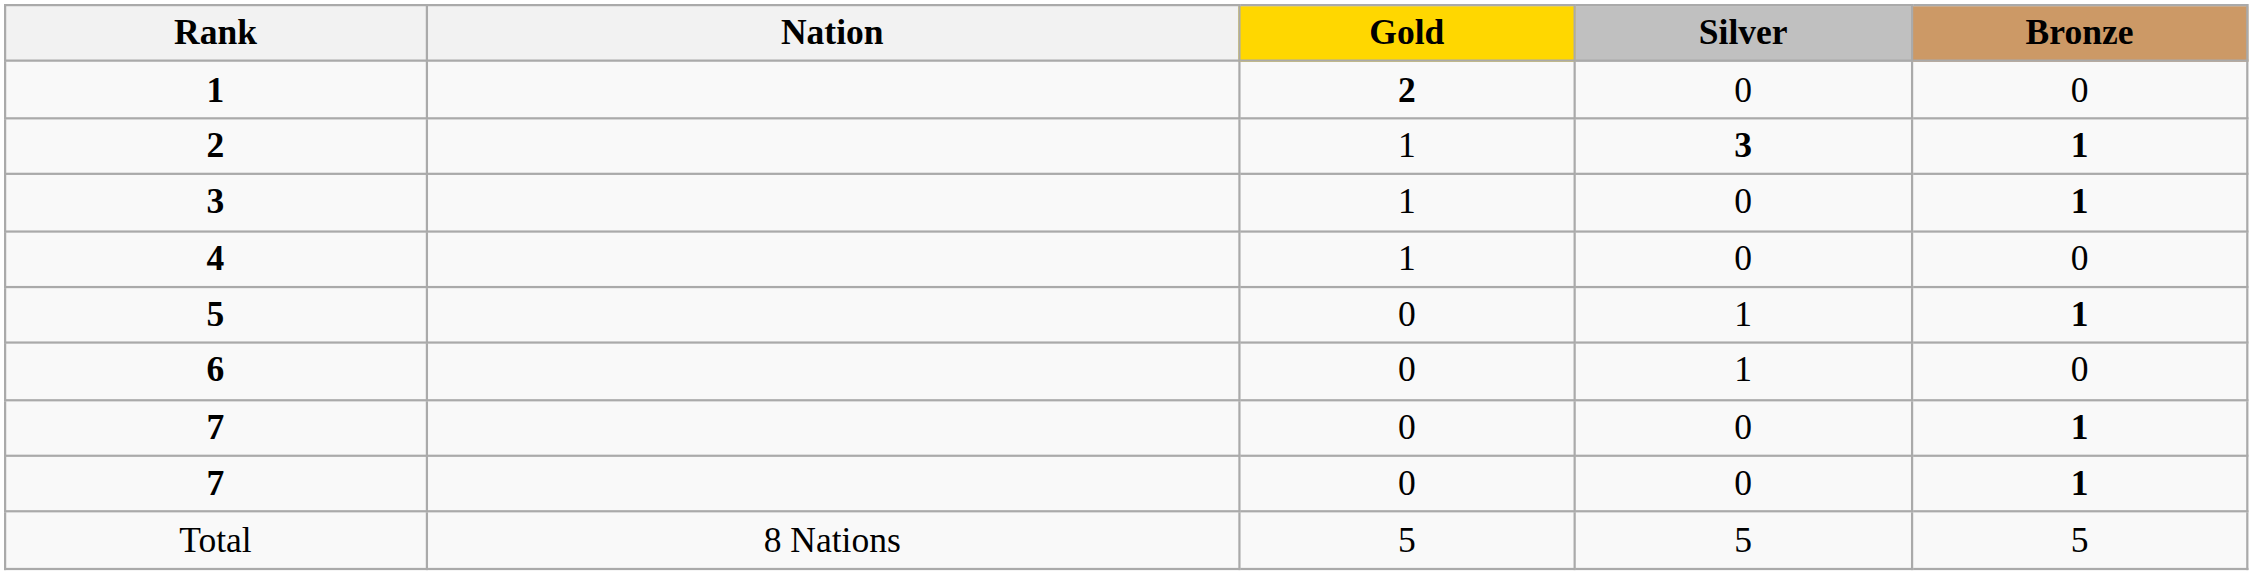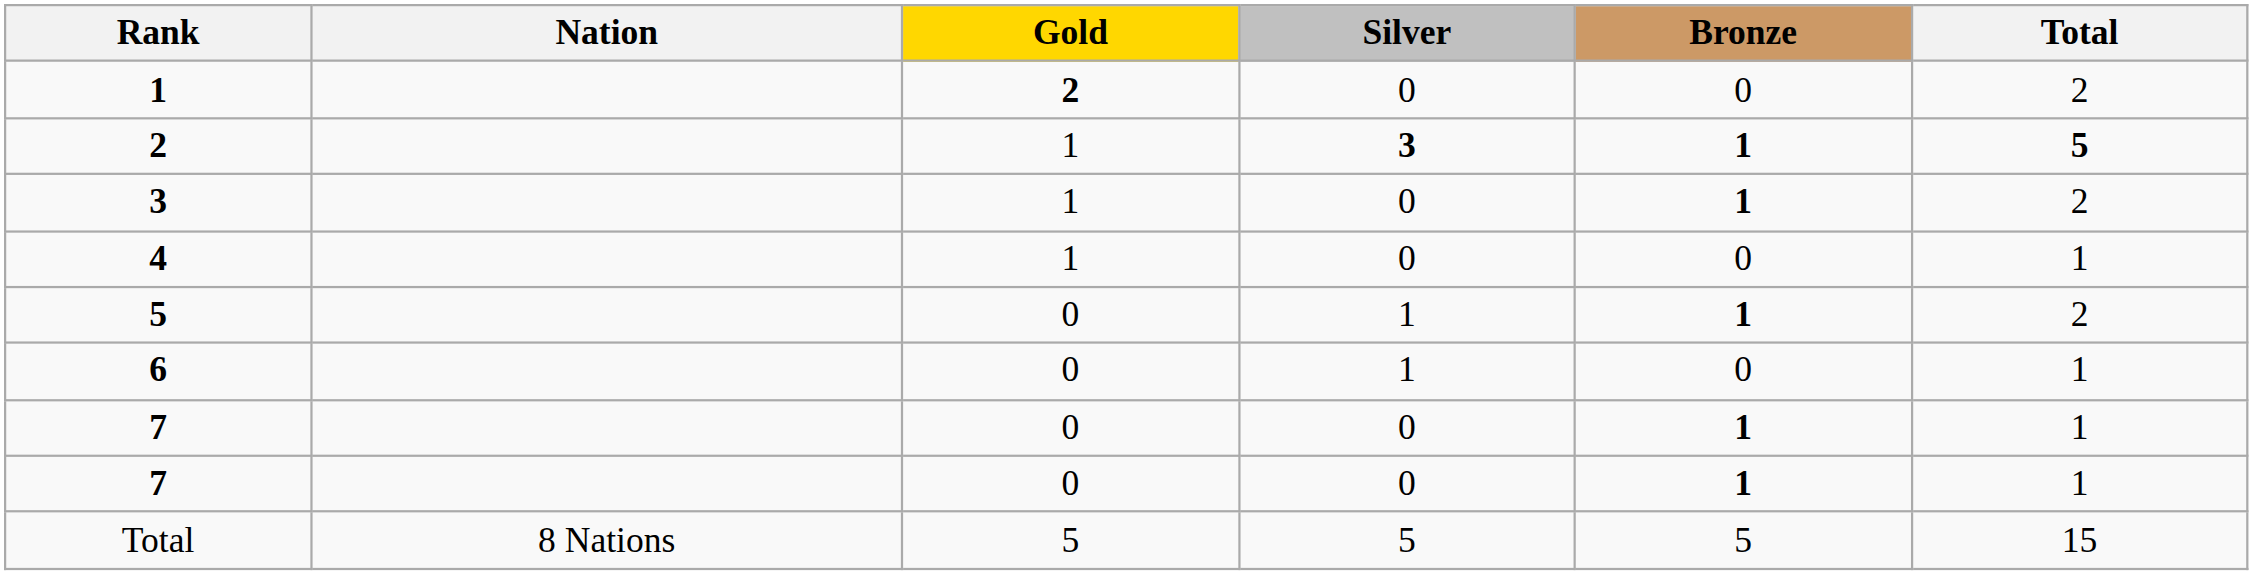 <table class="wikitable collapsible autocollapse plainrowheaders" width=80% style="text-align:center;">
 <tr style="background-color:#EDEDED;">
 <th width=100px class="hintergrundfarbe5">Rank</th>
 <th width=200px class="hintergrundfarbe6">Nation</th>
 <th style="background:    gold; width:15%">Gold</th>
 <th style="background:  silver; width:15%">Silver</th>
 <th style="background: #CC9966; width:15%">Bronze</th>
+<th class="hintergrundfarbe6" style="width:15%">Total</th>
 </tr>
 <tr>
 <td><strong>1</strong></td>
 <td align=left></td>
 <td><strong>2</strong></td>
 <td>0</td>
 <td>0</td>
+<td>2</td>
 </tr>
 <tr>
 <td><strong>2</strong></td>
 <td align=left></td>
 <td>1</td>
 <td><strong>3</strong></td>
 <td><strong>1</strong></td>
+<td><strong>5</strong></td>
 </tr>
 <tr>
 <td><strong>3</strong></td>
 <td align=left></td>
 <td>1</td>
 <td>0</td>
 <td><strong>1</strong></td>
+<td>2</td>
 </tr>
 <tr>
 <td><strong>4</strong></td>
 <td align=left></td>
 <td>1</td>
 <td>0</td>
 <td>0</td>
+<td>1</td>
 </tr>
 <tr>
 <td><strong>5</strong></td>
 <td align=left></td>
 <td>0</td>
 <td>1</td>
 <td><strong>1</strong></td>
+<td>2</td>
 </tr>
 <tr>
 <td><strong>6</strong></td>
 <td align=left></td>
 <td>0</td>
 <td>1</td>
 <td>0</td>
+<td>1</td>
 </tr>
 <tr>
 <td><strong>7</strong></td>
 <td align=left><em></em></td>
 <td>0</td>
 <td>0</td>
 <td><strong>1</strong></td>
+<td>1</td>
 </tr>
 <tr>
 <td><strong>7</strong></td>
 <td align=left></td>
 <td>0</td>
 <td>0</td>
 <td><strong>1</strong></td>
+<td>1</td>
 </tr>
 <tr>
 <td>Total</td>
 <td>8 Nations</td>
 <td>5</td>
 <td>5</td>
 <td>5</td>
+<td>15</td>
 </tr>
 </table>
